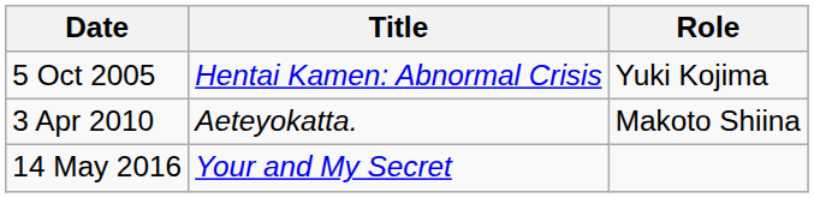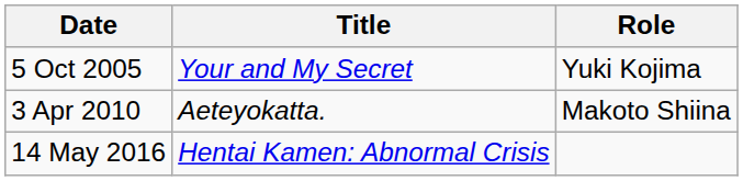 <table class="wikitable">
 <tr>
 <th>Date</th>
 <th>Title</th>
 <th>Role</th>
 </tr>
 <tr>
 <td>5 Oct 2005</td>
-<td><em><a href='#'>Hentai Kamen: Abnormal Crisis</a></em></td>
+<td><em><a href='#'>Your and My Secret</a></em></td>
 <td>Yuki Kojima</td>
 </tr>
 <tr>
 <td>3 Apr 2010</td>
 <td><em>Aeteyokatta.</em></td>
 <td>Makoto Shiina</td>
 </tr>
 <tr>
 <td>14 May 2016</td>
-<td><em><a href='#'>Your and My Secret</a></em></td>
+<td><em><a href='#'>Hentai Kamen: Abnormal Crisis</a></em></td>
 <td></td>
 </tr>
 </table>
